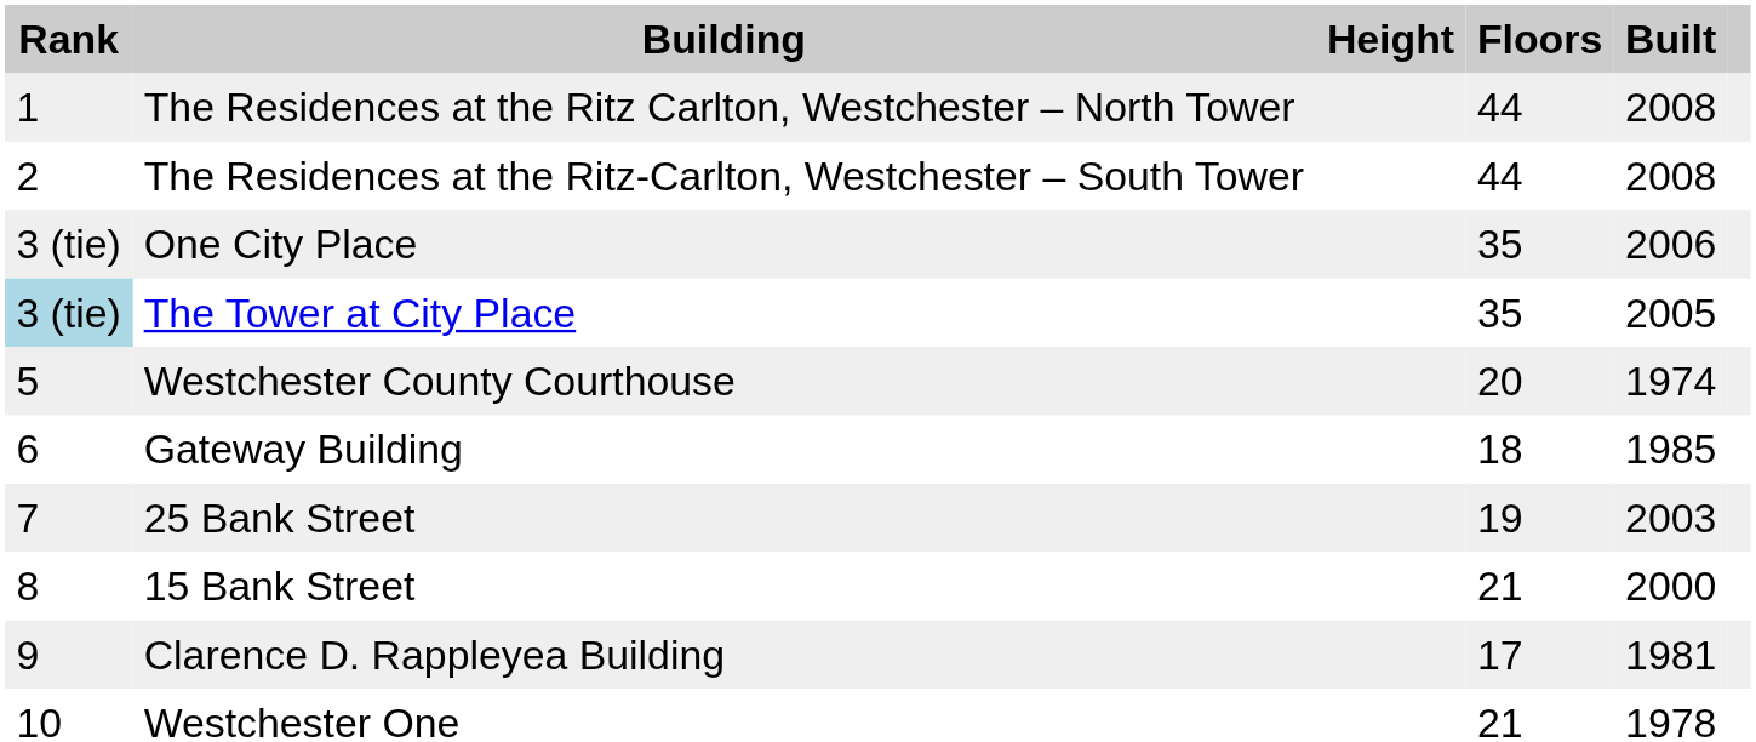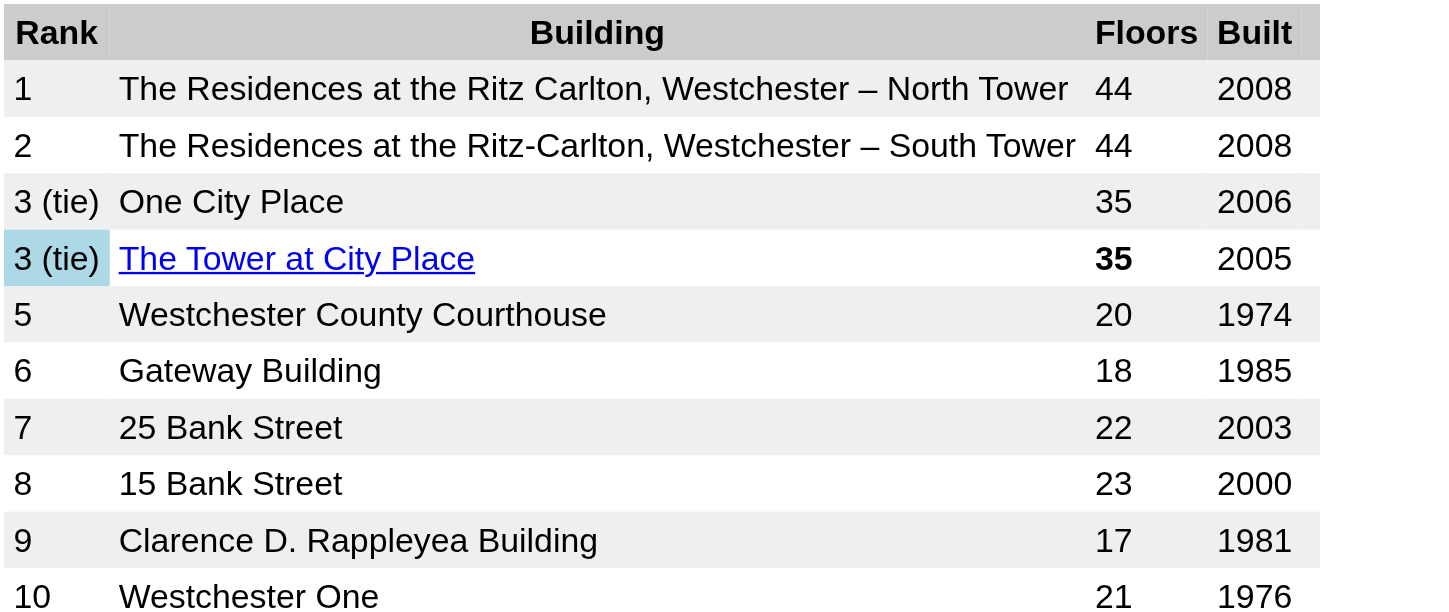 <table cellpadding="4" cellspacing="0" style="margin: 0 1em 1em 0; font-size: 90%;">
 <tr style="background:#ccc;">
 <th>Rank</th>
 <th>Building</th>
-<th>Height</th>
 <th>Floors</th>
 <th>Built</th>
 <th></th>
 </tr>
 <tr style="background:#efefef;">
 <td>1</td>
 <td>The Residences at the Ritz Carlton, Westchester – North Tower</td>
-<td></td>
 <td>44</td>
 <td>2008</td>
 <td></td>
 </tr>
 <tr>
 <td>2</td>
 <td>The Residences at the Ritz-Carlton, Westchester – South Tower</td>
-<td></td>
 <td>44</td>
 <td>2008</td>
 <td></td>
 </tr>
 <tr style="background:#efefef;">
 <td>3 (tie)</td>
 <td>One City Place</td>
-<td></td>
 <td>35</td>
 <td>2006</td>
 <td></td>
 </tr>
 <tr>
 <td style="background: lightblue;">3 (tie)</td>
 <td><a href='#'>The Tower at City Place</a></td>
-<td></td>
-<td>35</td>
+<td><strong>35</strong></td>
 <td>2005</td>
 <td></td>
 </tr>
 <tr style="background:#efefef;">
 <td>5</td>
 <td>Westchester County Courthouse</td>
-<td></td>
 <td>20</td>
 <td>1974</td>
 <td></td>
 </tr>
 <tr>
 <td>6</td>
 <td>Gateway Building</td>
-<td></td>
 <td>18</td>
 <td>1985</td>
 <td></td>
 </tr>
 <tr style="background:#efefef;">
 <td>7</td>
 <td>25 Bank Street</td>
-<td></td>
-<td>19</td>
+<td>22</td>
 <td>2003</td>
 <td></td>
 </tr>
 <tr>
 <td>8</td>
 <td>15 Bank Street</td>
-<td></td>
-<td>21</td>
+<td>23</td>
 <td>2000</td>
 <td></td>
 </tr>
 <tr style="background:#efefef;">
 <td>9</td>
 <td>Clarence D. Rappleyea Building</td>
-<td></td>
 <td>17</td>
 <td>1981</td>
 <td></td>
 </tr>
 <tr>
 <td>10</td>
 <td>Westchester One</td>
-<td></td>
 <td>21</td>
-<td>1978</td>
+<td>1976</td>
 <td></td>
 </tr>
 </table>
